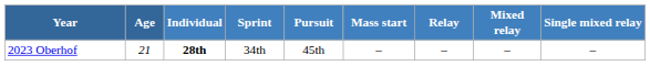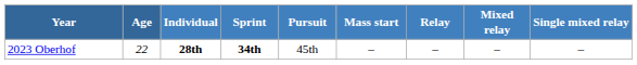 <table class="wikitable" style="font-size:95%; text-align:center; border:grey solid 1px; border-collapse:collapse; background:#ffffff;">
 <tr>
 <th style="background-color:#369; color:white;    width:140px;">Year</th>
 <th style="background-color:#369; color:white;    width:40px;">Age</th>
 <th style="background-color:#4180be; color:white; width:65px;">Individual</th>
 <th style="background-color:#4180be; color:white; width:65px;">Sprint</th>
 <th style="background-color:#4180be; color:white; width:65px;">Pursuit</th>
 <th style="background-color:#4180be; color:white; width:80px;">Mass start</th>
 <th style="background-color:#4180be; color:white; width:65px;">Relay</th>
 <th style="background-color:#4180be; color:white; width:75px;">Mixed relay</th>
 <th style="background-color:#4180be; color:white; width:120px;">Single mixed relay</th>
 </tr>
 <tr>
 <td align=left> <a href='#'>2023 Oberhof</a></td>
-<td><em>21</em></td>
+<td><em>22</em></td>
 <td><strong>28th</strong></td>
-<td>34th</td>
+<td><strong>34th</strong></td>
 <td>45th</td>
 <td>–</td>
 <td>–</td>
 <td>–</td>
 <td>–</td>
 </tr>
 </table>
